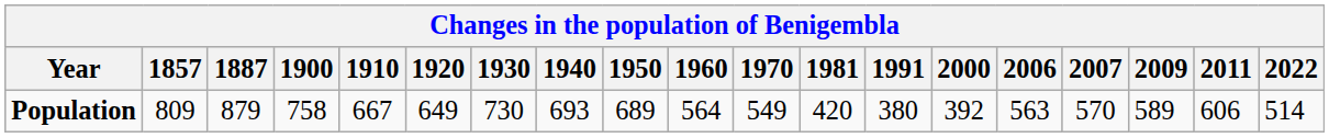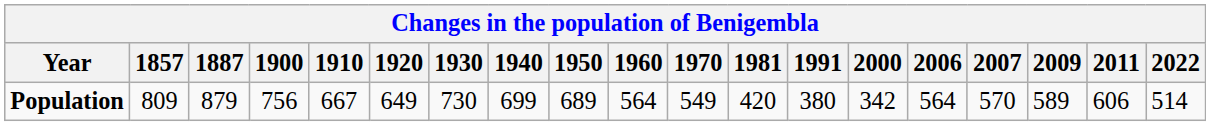 <table class="wikitable">
 <tr>
 <th bgcolor=purple colspan=20 style="color:blue;">Changes in the population of Benigembla</th>
 </tr>
 <tr>
 <th>Year</th>
 <th>1857</th>
 <th>1887</th>
 <th>1900</th>
 <th>1910</th>
 <th>1920</th>
 <th>1930</th>
 <th>1940</th>
 <th>1950</th>
 <th>1960</th>
 <th>1970</th>
 <th>1981</th>
 <th>1991</th>
 <th>2000</th>
 <th>2006</th>
 <th>2007</th>
 <th>2009</th>
 <th>2011</th>
 <th>2022</th>
 </tr>
 <tr>
 <td><strong> Population</strong></td>
 <td align=center>809</td>
 <td align=center>879</td>
-<td align=center>758</td>
+<td align=center>756</td>
 <td align=center>667</td>
 <td align=center>649</td>
 <td align=center>730</td>
-<td align=center>693</td>
+<td align=center>699</td>
 <td align=center>689</td>
 <td align=center>564</td>
 <td align=center>549</td>
 <td align=center>420</td>
 <td align=center>380</td>
-<td align=center>392</td>
-<td align=center>563</td>
+<td align=center>342</td>
+<td align=center>564</td>
 <td align=center>570</td>
 <td>589</td>
 <td aligh=center>606</td>
 <td>514</td>
 </tr>
 </table>
